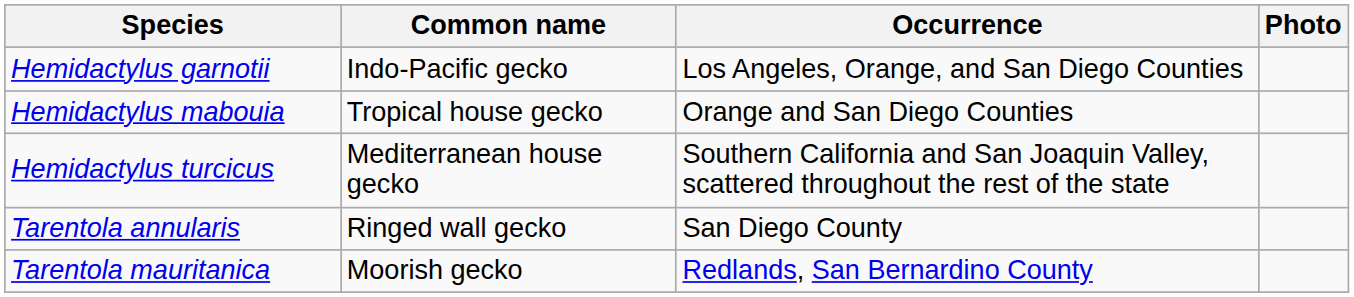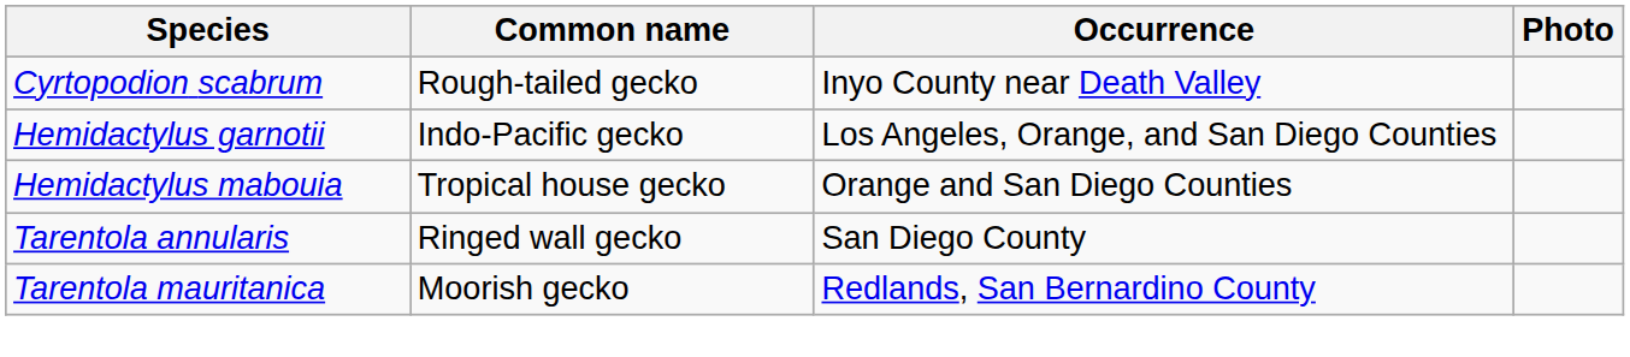 <table width=90% class="wikitable">
 <tr>
 <th width=25%>Species</th>
 <th width=25%>Common name</th>
 <th>Occurrence</th>
 <th>Photo</th>
+</tr>
+<tr>
+<td><a href='#'><em>Cyrtopodion</em> <em>scabrum</em></a> </td>
+<td>Rough-tailed gecko</td>
+<td>Inyo County near <a href='#'>Death Valley</a></td>
+<td></td>
 </tr>
 <tr>
 <td><a href='#'><em>Hemidactylus garnotii</em></a> </td>
 <td>Indo-Pacific gecko</td>
 <td>Los Angeles, Orange, and San Diego Counties</td>
 <td></td>
 </tr>
 <tr>
 <td><em><a href='#'>Hemidactylus mabouia</a></em> </td>
 <td>Tropical house gecko</td>
 <td>Orange and San Diego Counties</td>
-<td></td>
-</tr>
-<tr>
-<td><em><a href='#'>Hemidactylus turcicus</a></em> </td>
-<td>Mediterranean house gecko</td>
-<td>Southern California and San Joaquin Valley, scattered throughout the rest of the state</td>
 <td></td>
 </tr>
 <tr>
 <td><em><a href='#'>Tarentola annularis</a></em> </td>
 <td>Ringed wall gecko</td>
 <td>San Diego County</td>
 <td></td>
 </tr>
 <tr>
 <td><em><a href='#'>Tarentola mauritanica</a></em> </td>
 <td>Moorish gecko</td>
 <td><a href='#'>Redlands</a>, <a href='#'>San Bernardino County</a></td>
 <td></td>
 </tr>
 </table>
